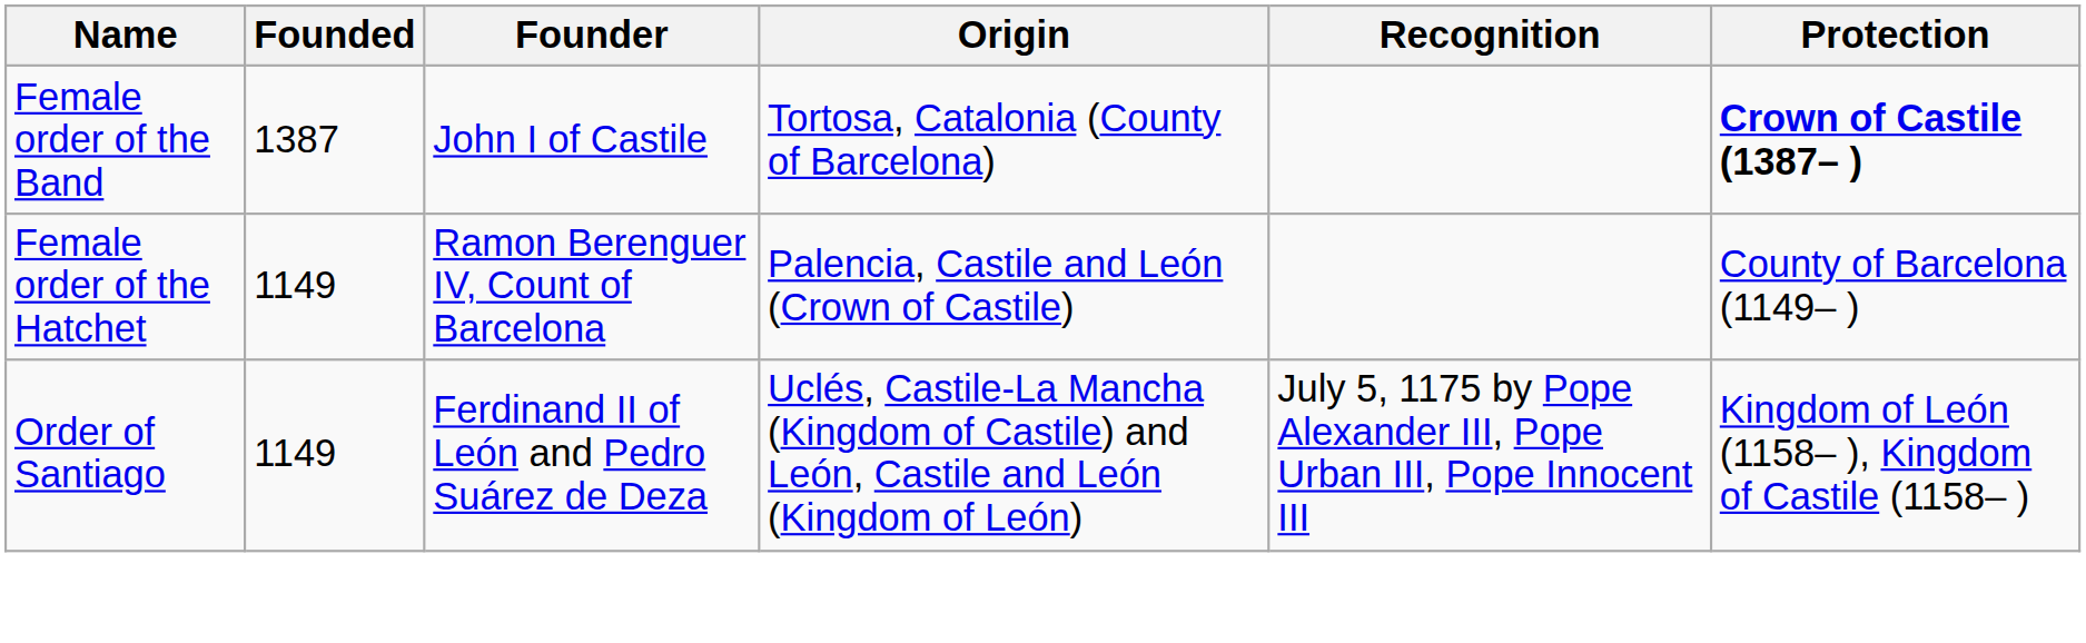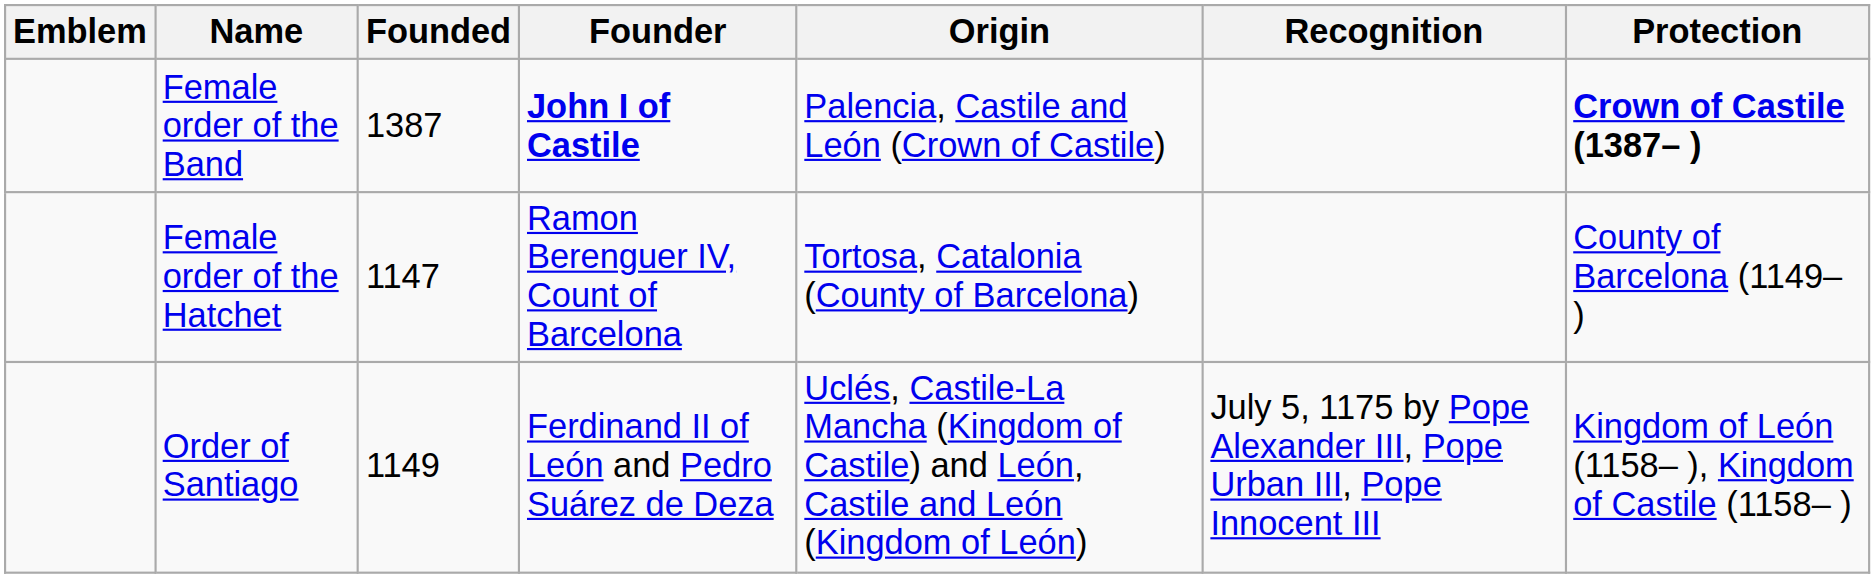 <table class="wikitable">
 <tr>
+<th>Emblem</th>
 <th>Name</th>
 <th>Founded</th>
 <th>Founder</th>
 <th>Origin</th>
 <th>Recognition</th>
 <th>Protection</th>
 </tr>
 <tr>
+<td></td>
 <td><a href='#'>Female order of the Band</a></td>
 <td>1387</td>
-<td><a href='#'>John I of Castile</a></td>
-<td><a href='#'>Tortosa</a>, <a href='#'>Catalonia</a> (<a href='#'>County of Barcelona</a>)</td>
+<td><strong><a href='#'>John I of Castile</a></strong></td>
+<td><a href='#'>Palencia</a>, <a href='#'>Castile and León</a> (<a href='#'>Crown of Castile</a>)</td>
 <td></td>
 <td><strong><a href='#'>Crown of Castile</a> (1387– )</strong></td>
 </tr>
 <tr>
+<td></td>
 <td><a href='#'>Female order of the Hatchet</a></td>
-<td>1149</td>
+<td>1147</td>
 <td><a href='#'>Ramon Berenguer IV, Count of Barcelona</a></td>
-<td><a href='#'>Palencia</a>, <a href='#'>Castile and León</a> (<a href='#'>Crown of Castile</a>)</td>
+<td><a href='#'>Tortosa</a>, <a href='#'>Catalonia</a> (<a href='#'>County of Barcelona</a>)</td>
 <td></td>
 <td><a href='#'>County of Barcelona</a> (1149– )</td>
 </tr>
 <tr>
+<td></td>
 <td><a href='#'>Order of Santiago</a></td>
 <td>1149</td>
 <td><a href='#'>Ferdinand II of León</a> and <a href='#'>Pedro Suárez de Deza</a></td>
 <td><a href='#'>Uclés</a>, <a href='#'>Castile-La Mancha</a> (<a href='#'>Kingdom of Castile</a>) and <a href='#'>León</a>, <a href='#'>Castile and León</a>  (<a href='#'>Kingdom of León</a>)</td>
 <td>July 5, 1175 by <a href='#'>Pope Alexander III</a>, <a href='#'>Pope Urban III</a>, <a href='#'>Pope Innocent III</a></td>
 <td><a href='#'>Kingdom of León</a> (1158– ), <a href='#'>Kingdom of Castile</a> (1158– )</td>
 </tr>
 </table>
